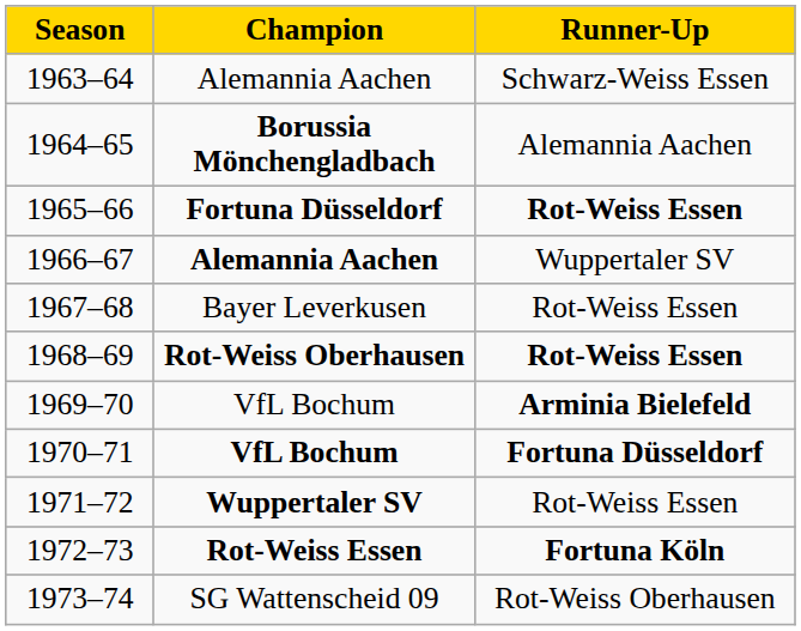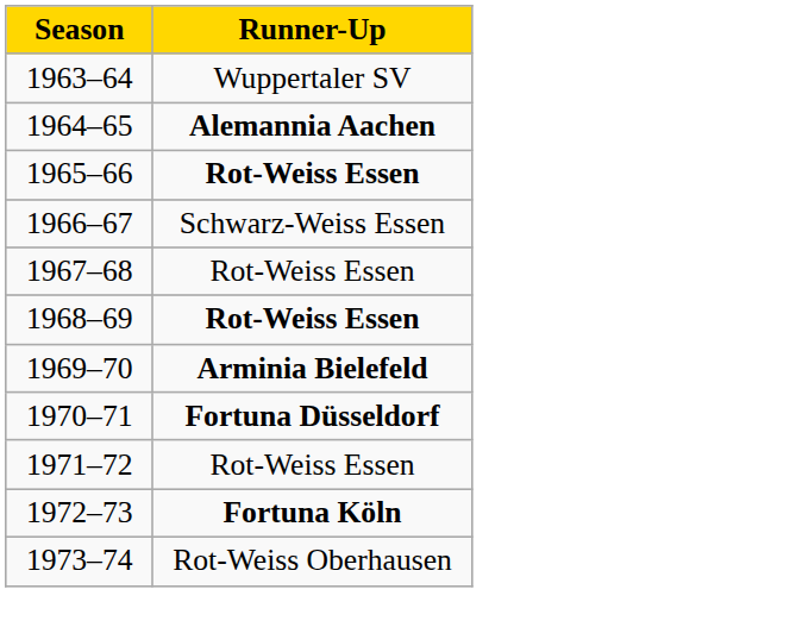 <table class="wikitable">
 <tr align="center" bgcolor="#FFD700">
 <td width="70"><strong>Season</strong></td>
-<td width="160"><strong>Champion</strong></td>
 <td width="160"><strong>Runner-Up</strong></td>
 </tr>
 <tr align="center">
 <td>1963–64</td>
-<td>Alemannia Aachen</td>
-<td>Schwarz-Weiss Essen</td>
+<td>Wuppertaler SV</td>
 </tr>
 <tr align="center">
 <td>1964–65</td>
-<td><strong>Borussia Mönchengladbach</strong></td>
-<td>Alemannia Aachen</td>
+<td><strong>Alemannia Aachen</strong></td>
 </tr>
 <tr align="center">
 <td>1965–66</td>
-<td><strong>Fortuna Düsseldorf</strong></td>
 <td><strong>Rot-Weiss Essen</strong></td>
 </tr>
 <tr align="center">
 <td>1966–67</td>
-<td><strong>Alemannia Aachen</strong></td>
-<td>Wuppertaler SV</td>
+<td>Schwarz-Weiss Essen</td>
 </tr>
 <tr align="center">
 <td>1967–68</td>
-<td>Bayer Leverkusen</td>
 <td>Rot-Weiss Essen</td>
 </tr>
 <tr align="center">
 <td>1968–69</td>
-<td><strong>Rot-Weiss Oberhausen</strong></td>
 <td><strong>Rot-Weiss Essen</strong></td>
 </tr>
 <tr align="center">
 <td>1969–70</td>
-<td>VfL Bochum</td>
 <td><strong>Arminia Bielefeld</strong></td>
 </tr>
 <tr align="center">
 <td>1970–71</td>
-<td><strong>VfL Bochum</strong></td>
 <td><strong>Fortuna Düsseldorf</strong></td>
 </tr>
 <tr align="center">
 <td>1971–72</td>
-<td><strong>Wuppertaler SV</strong></td>
 <td>Rot-Weiss Essen</td>
 </tr>
 <tr align="center">
 <td>1972–73</td>
-<td><strong>Rot-Weiss Essen</strong></td>
 <td><strong>Fortuna Köln</strong></td>
 </tr>
 <tr align="center">
 <td>1973–74</td>
-<td>SG Wattenscheid 09</td>
 <td>Rot-Weiss Oberhausen</td>
 </tr>
 </table>
